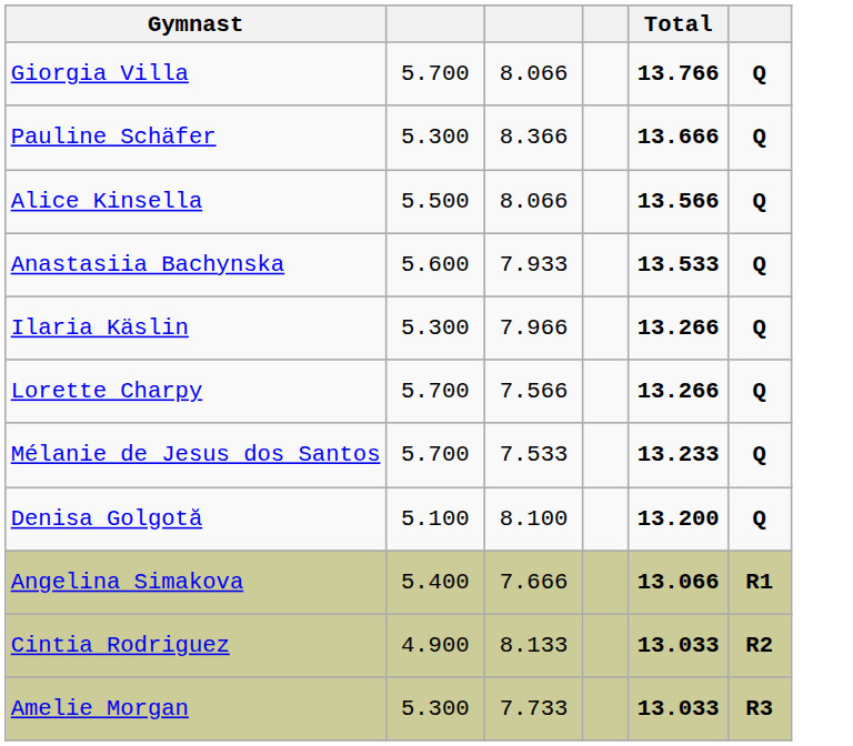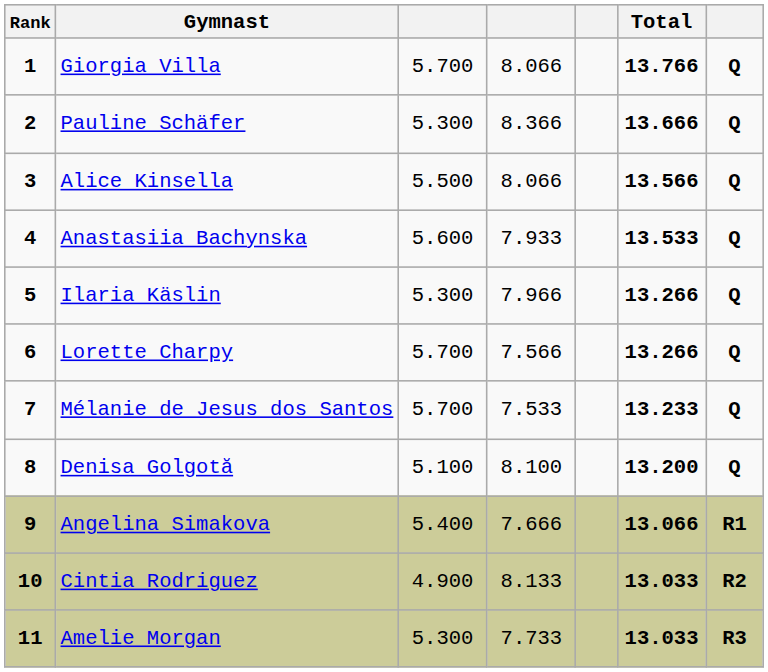 <table style="text-align:center;" class="wikitable sortable">
 <tr>
+<th scope="col" style="width:15px;"><small>Rank</small></th>
 <th scope="col" style="width:175;">Gymnast</th>
 <th scope="col" style="width:50px;"><small></small></th>
 <th scope="col" style="width:50px;"><small></small></th>
 <th scope="col" style="width:20px;"><small></small></th>
 <th scope="col" style="width:50px;">Total</th>
 <th scope="col" style="width:30px;"><small></small></th>
 </tr>
 <tr>
+<td scope="row" style="text-align:center"><strong>1</strong></td>
 <td style="height:30px; text-align:left;"> <a href='#'>Giorgia Villa</a></td>
 <td>5.700</td>
 <td>8.066</td>
 <td></td>
 <td><strong>13.766</strong></td>
 <td><strong>Q</strong></td>
 </tr>
 <tr>
+<td scope="row" style="text-align:center"><strong>2</strong></td>
 <td style="height:30px; text-align:left;"> <a href='#'>Pauline Schäfer</a></td>
 <td>5.300</td>
 <td>8.366</td>
 <td></td>
 <td><strong>13.666</strong></td>
 <td><strong>Q</strong></td>
 </tr>
 <tr>
+<td scope="row" style="text-align:center"><strong>3</strong></td>
 <td style="height:30px; text-align:left;"> <a href='#'>Alice Kinsella</a></td>
 <td>5.500</td>
 <td>8.066</td>
 <td></td>
 <td><strong>13.566</strong></td>
 <td><strong>Q</strong></td>
 </tr>
 <tr>
+<td style="text-align:center"><strong>4</strong></td>
 <td style="height:30px; text-align:left;"> <a href='#'>Anastasiia Bachynska</a></td>
 <td>5.600</td>
 <td>7.933</td>
 <td></td>
 <td><strong>13.533</strong></td>
 <td><strong>Q</strong></td>
 </tr>
 <tr>
+<td style="text-align:center"><strong>5</strong></td>
 <td style="height:30px; text-align:left;"> <a href='#'>Ilaria Käslin</a></td>
 <td>5.300</td>
 <td>7.966</td>
 <td></td>
 <td><strong>13.266</strong></td>
 <td><strong>Q</strong></td>
 </tr>
 <tr>
+<td scope="row" style="text-align:center"><strong>6</strong></td>
 <td style="height:30px; text-align:left;"> <a href='#'>Lorette Charpy</a></td>
 <td>5.700</td>
 <td>7.566</td>
 <td></td>
 <td><strong>13.266</strong></td>
 <td><strong>Q</strong></td>
 </tr>
 <tr>
+<td scope="row" style="text-align:center"><strong>7</strong></td>
 <td style="height:30px; text-align:left;"> <a href='#'>Mélanie de Jesus dos Santos</a></td>
 <td>5.700</td>
 <td>7.533</td>
 <td></td>
 <td><strong>13.233</strong></td>
 <td><strong>Q</strong></td>
 </tr>
 <tr>
+<td scope="row" style="text-align:center"><strong>8</strong></td>
 <td style="height:30px; text-align:left;"> <a href='#'>Denisa Golgotă</a></td>
 <td>5.100</td>
 <td>8.100</td>
 <td></td>
 <td><strong>13.200</strong></td>
 <td><strong>Q</strong></td>
 </tr>
 <tr style="background:#cccc99;">
+<td scope="row" style="text-align:center"><strong>9</strong></td>
 <td style="height:30px; text-align:left;"> <a href='#'>Angelina Simakova</a></td>
 <td>5.400</td>
 <td>7.666</td>
 <td></td>
 <td><strong>13.066</strong></td>
 <td><strong>R1</strong></td>
 </tr>
 <tr style="background:#cccc99;">
+<td scope="row" style="text-align:center"><strong>10</strong></td>
 <td style="height:30px; text-align:left;"> <a href='#'>Cintia Rodriguez</a></td>
 <td>4.900</td>
 <td>8.133</td>
 <td></td>
 <td><strong>13.033</strong></td>
 <td><strong>R2</strong></td>
 </tr>
 <tr style="background:#cccc99;">
+<td scope="row" style="text-align:center"><strong>11</strong></td>
 <td style="height:30px; text-align:left;"> <a href='#'>Amelie Morgan</a></td>
 <td>5.300</td>
 <td>7.733</td>
 <td></td>
 <td><strong>13.033</strong></td>
 <td><strong>R3</strong></td>
 </tr>
 </table>
